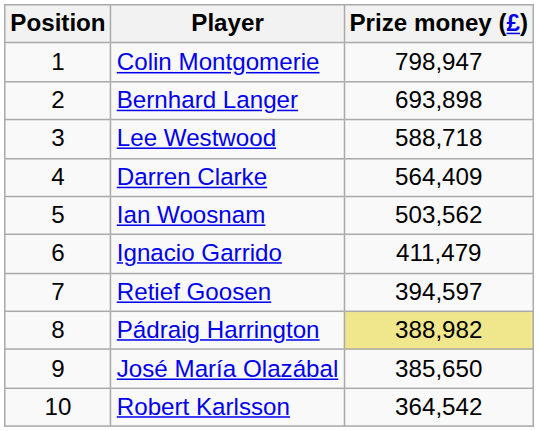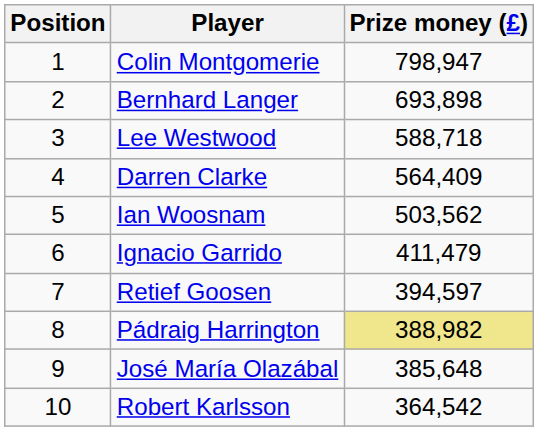 <table class="wikitable">
 <tr>
 <th>Position</th>
 <th>Player</th>
 <th>Prize money (<a href='#'>£</a>)</th>
 </tr>
 <tr>
 <td align=center>1</td>
 <td> <a href='#'>Colin Montgomerie</a></td>
 <td align=center>798,947</td>
 </tr>
 <tr>
 <td align=center>2</td>
 <td> <a href='#'>Bernhard Langer</a></td>
 <td align=center>693,898</td>
 </tr>
 <tr>
 <td align=center>3</td>
 <td> <a href='#'>Lee Westwood</a></td>
 <td align=center>588,718</td>
 </tr>
 <tr>
 <td align=center>4</td>
 <td> <a href='#'>Darren Clarke</a></td>
 <td align=center>564,409</td>
 </tr>
 <tr>
 <td align=center>5</td>
 <td> <a href='#'>Ian Woosnam</a></td>
 <td align=center>503,562</td>
 </tr>
 <tr>
 <td align=center>6</td>
 <td> <a href='#'>Ignacio Garrido</a></td>
 <td align=center>411,479</td>
 </tr>
 <tr>
 <td align=center>7</td>
 <td> <a href='#'>Retief Goosen</a></td>
 <td align=center>394,597</td>
 </tr>
 <tr>
 <td align=center>8</td>
 <td> <a href='#'>Pádraig Harrington</a></td>
 <td align=center style="background: khaki;">388,982</td>
 </tr>
 <tr>
 <td align=center>9</td>
 <td> <a href='#'>José María Olazábal</a></td>
-<td align=center>385,650</td>
+<td align=center>385,648</td>
 </tr>
 <tr>
 <td align=center>10</td>
 <td> <a href='#'>Robert Karlsson</a></td>
 <td align=center>364,542</td>
 </tr>
 </table>
